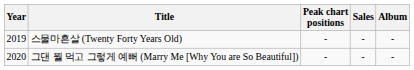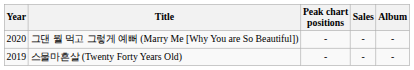 <table class="wikitable plainrowheaders" style="text-align:center">
 <tr>
 <th>Year</th>
 <th>Title</th>
 <th>Peak chart<br>positions</th>
 <th>Sales</th>
 <th>Album</th>
 </tr>
 <tr>
+<td>2020</td>
+<td align="left">그댄 뭘 먹고 그렇게 예뻐 (Marry Me [Why You are So Beautiful])</td>
+<td>-</td>
+<td>-</td>
+<td>-</td>
+</tr>
+<tr>
 <td>2019</td>
 <td align="left">스물마흔살 (Twenty Forty Years Old)</td>
 <td>-</td>
 <td>-</td>
 <td>-</td>
 </tr>
-<tr>
-<td>2020</td>
-<td align="left">그댄 뭘 먹고 그렇게 예뻐 (Marry Me [Why You are So Beautiful])</td>
-<td>-</td>
-<td>-</td>
-<td>-</td>
-</tr>
 </table>
